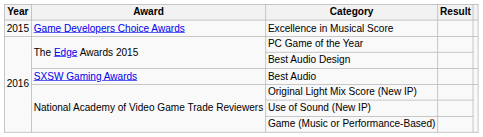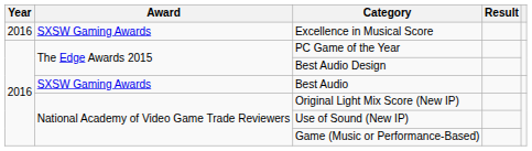 <table class="wikitable sortable">
 <tr>
 <th>Year</th>
 <th>Award</th>
 <th>Category</th>
 <th>Result</th>
 <th></th>
 </tr>
 <tr>
-<td rowspan="1" style="text-align:center;">2015</td>
-<td><a href='#'>Game Developers Choice Awards</a></td>
+<td rowspan="1" style="text-align:center;">2016</td>
+<td><a href='#'>SXSW Gaming Awards</a></td>
 <td>Excellence in Musical Score</td>
 <td></td>
 <td></td>
 </tr>
 <tr>
 <td rowspan="6" style="text-align:center;">2016</td>
 <td rowspan="2">The <a href='#'>Edge</a> Awards 2015</td>
 <td>PC Game of the Year</td>
 <td></td>
 <td rowspan="2"></td>
 </tr>
 <tr>
 <td>Best Audio Design</td>
 <td></td>
 </tr>
 <tr>
 <td><a href='#'>SXSW Gaming Awards</a></td>
 <td>Best Audio</td>
 <td></td>
 <td></td>
 </tr>
 <tr>
 <td rowspan="3">National Academy of Video Game Trade Reviewers</td>
 <td>Original Light Mix Score (New IP)</td>
 <td></td>
 <td rowspan="3"></td>
 </tr>
 <tr>
 <td>Use of Sound (New IP)</td>
 <td></td>
 </tr>
 <tr>
 <td>Game (Music or Performance-Based)</td>
 <td></td>
 </tr>
 </table>
